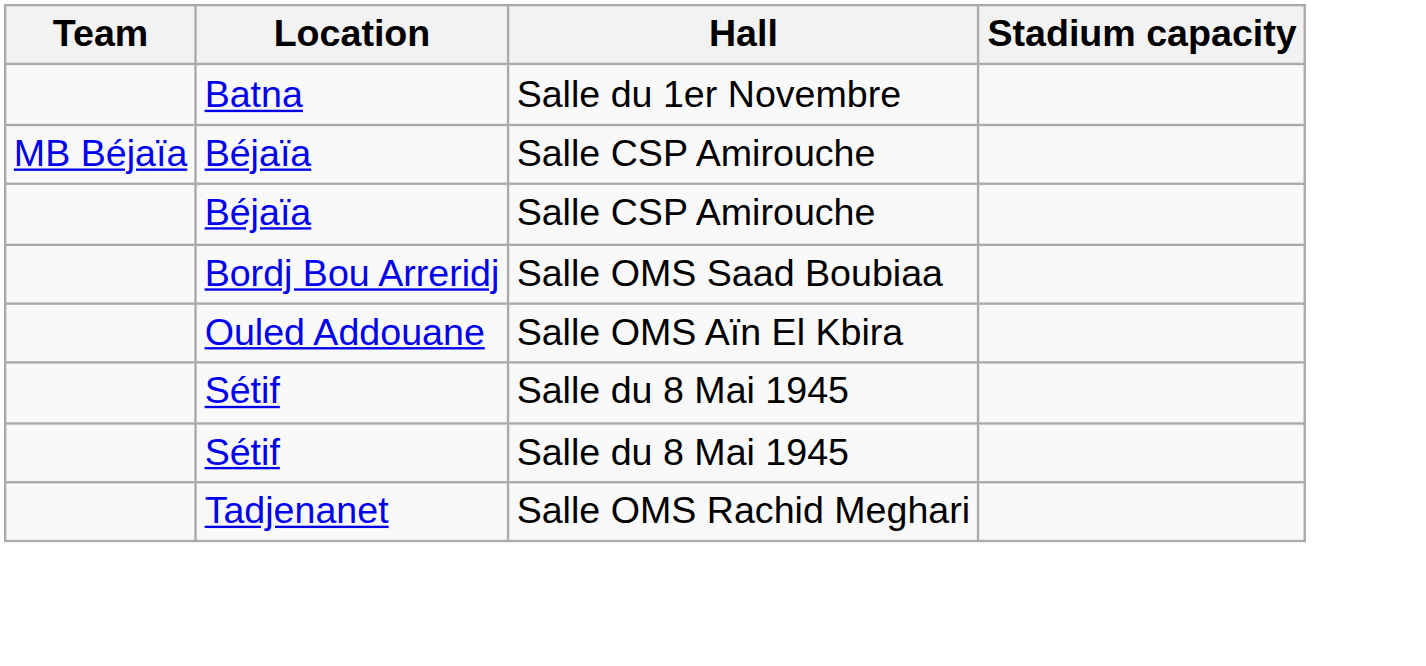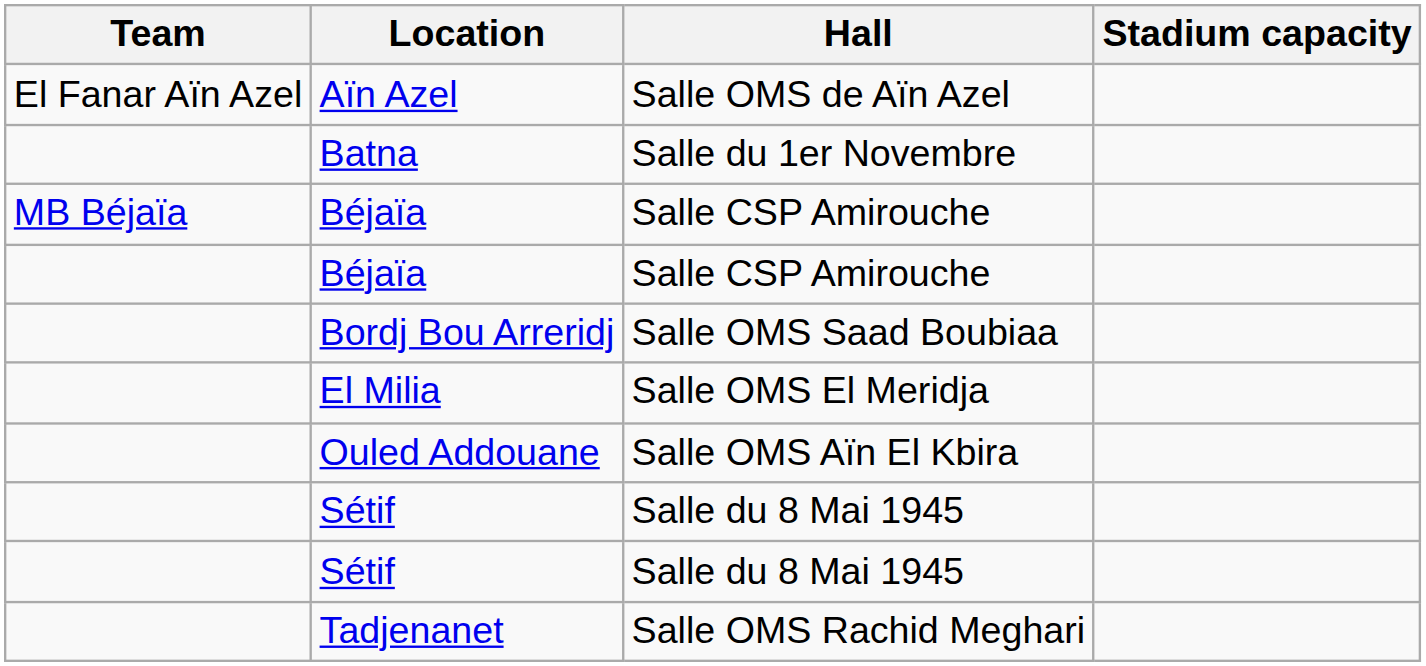 <table class="wikitable sortable" style="text-align: left;">
 <tr>
 <th>Team</th>
 <th>Location</th>
 <th>Hall</th>
 <th>Stadium capacity</th>
+</tr>
+<tr>
+<td>El Fanar Aïn Azel</td>
+<td><a href='#'>Aïn Azel</a></td>
+<td>Salle OMS de Aïn Azel</td>
+<td></td>
 </tr>
 <tr>
 <td></td>
 <td><a href='#'>Batna</a></td>
 <td>Salle du 1er Novembre</td>
 <td></td>
 </tr>
 <tr>
 <td><a href='#'>MB Béjaïa</a></td>
 <td><a href='#'>Béjaïa</a></td>
 <td>Salle CSP Amirouche</td>
 <td></td>
 </tr>
 <tr>
 <td></td>
 <td><a href='#'>Béjaïa</a></td>
 <td>Salle CSP Amirouche</td>
 <td></td>
 </tr>
 <tr>
 <td></td>
 <td><a href='#'>Bordj Bou Arreridj</a></td>
 <td>Salle OMS Saad Boubiaa</td>
 <td></td>
 </tr>
 <tr>
 <td></td>
+<td><a href='#'>El Milia</a></td>
+<td>Salle OMS El Meridja</td>
+<td></td>
+</tr>
+<tr>
+<td></td>
 <td><a href='#'>Ouled Addouane</a></td>
 <td>Salle OMS Aïn El Kbira</td>
 <td></td>
 </tr>
 <tr>
 <td></td>
 <td><a href='#'>Sétif</a></td>
 <td>Salle du 8 Mai 1945</td>
 <td></td>
 </tr>
 <tr>
 <td></td>
 <td><a href='#'>Sétif</a></td>
 <td>Salle du 8 Mai 1945</td>
 <td></td>
 </tr>
 <tr>
 <td></td>
 <td><a href='#'>Tadjenanet</a></td>
 <td>Salle OMS Rachid Meghari</td>
 <td></td>
 </tr>
 </table>
